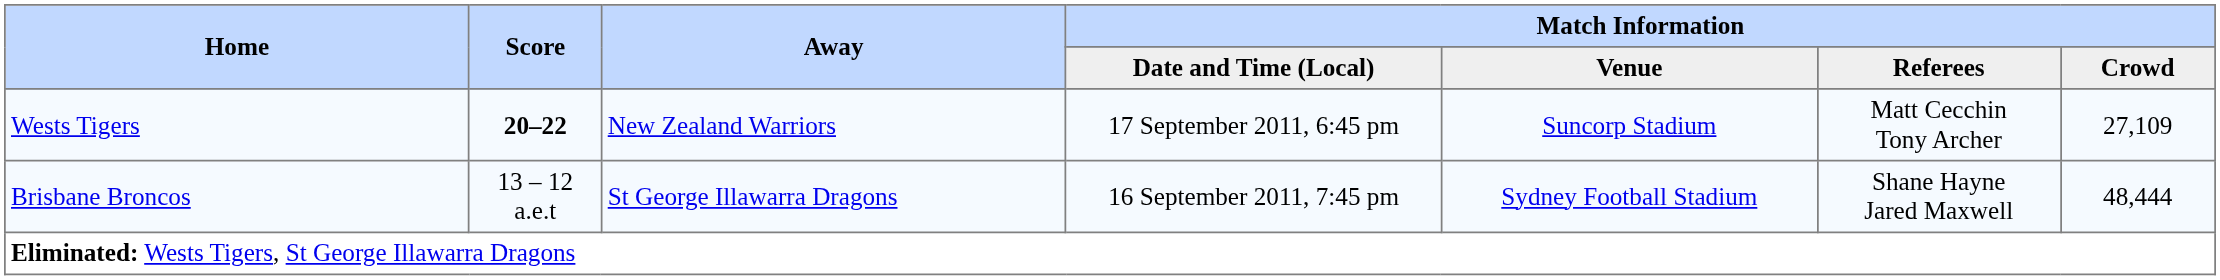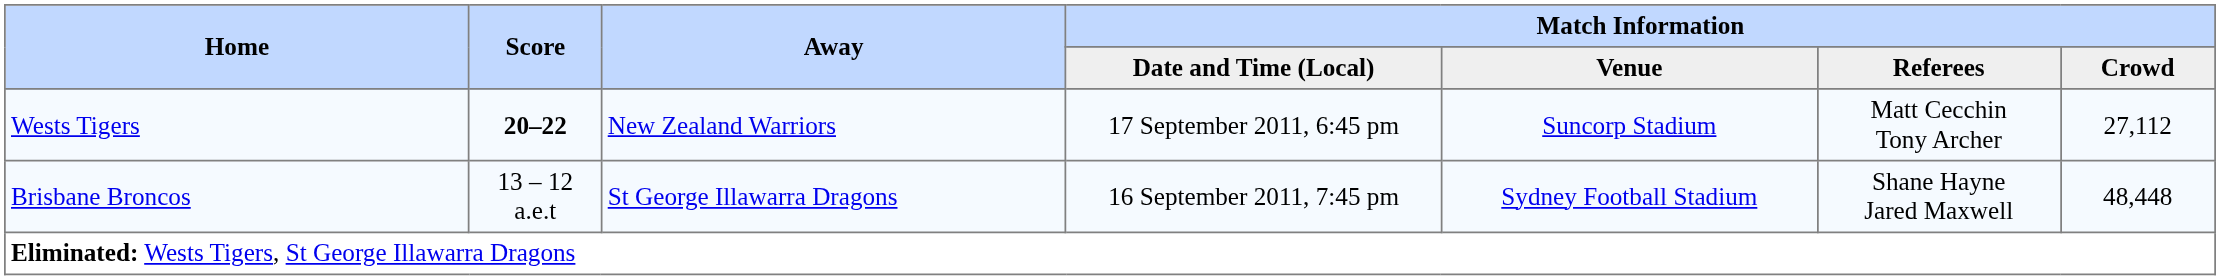 <table border="1" cellpadding="3" cellspacing="0" style="border-collapse:collapse; font-size:90%; text-align:center; width:100%;">
 <tr style="background:#c1d8ff;">
 <th rowspan="2" style="width:21%;">Home</th>
 <th rowspan="2" style="width:6%;">Score</th>
 <th rowspan="2" style="width:21%;">Away</th>
 <th colspan=6>Match Information</th>
 </tr>
 <tr style="background:#efefef;">
 <th width=17%>Date and Time (Local)</th>
 <th width=17%>Venue</th>
 <th width=11%>Referees</th>
 <th width=7%>Crowd</th>
 </tr>
 <tr style="background:#f5faff;">
 <td align=left> <a href='#'>Wests Tigers</a></td>
 <td><strong>20–22</strong></td>
 <td align=left> <a href='#'>New Zealand Warriors</a></td>
 <td>17 September 2011, 6:45 pm</td>
 <td><a href='#'>Suncorp Stadium</a></td>
 <td>Matt Cecchin<br>Tony Archer</td>
-<td>27,109</td>
+<td>27,112</td>
 </tr>
 <tr style="background:#f5faff;">
 <td align=left> <a href='#'>Brisbane Broncos</a></td>
 <td>13 – 12<br>a.e.t</td>
 <td align=left> <a href='#'>St George Illawarra Dragons</a></td>
 <td>16 September 2011, 7:45 pm</td>
 <td><a href='#'>Sydney Football Stadium</a></td>
 <td>Shane Hayne<br>Jared Maxwell</td>
-<td>48,444</td>
+<td>48,448</td>
 </tr>
 <tr>
 <td colspan="7" style="text-align:left;"><strong>Eliminated:</strong> <a href='#'>Wests Tigers</a>, <a href='#'>St George Illawarra Dragons</a></td>
 </tr>
 </table>
